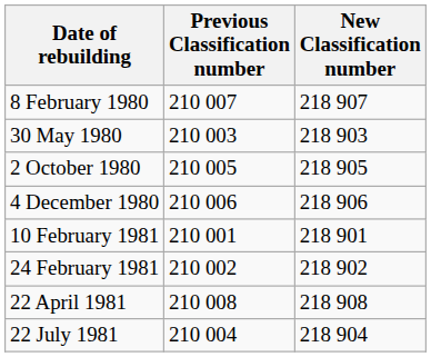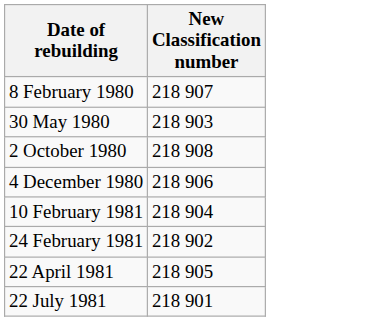 <table class=wikitable>
 <tr>
 <th>Date of<br>rebuilding</th>
-<th>Previous<br>Classification<br>number</th>
 <th>New<br>Classification<br>number</th>
 </tr>
 <tr>
 <td>8 February 1980</td>
-<td>210 007</td>
 <td>218 907</td>
 </tr>
 <tr>
 <td>30 May 1980</td>
-<td>210 003</td>
 <td>218 903</td>
 </tr>
 <tr>
 <td>2 October 1980</td>
-<td>210 005</td>
-<td>218 905</td>
+<td>218 908</td>
 </tr>
 <tr>
 <td>4 December 1980</td>
-<td>210 006</td>
 <td>218 906</td>
 </tr>
 <tr>
 <td>10 February 1981</td>
-<td>210 001</td>
-<td>218 901</td>
+<td>218 904</td>
 </tr>
 <tr>
 <td>24 February 1981</td>
-<td>210 002</td>
 <td>218 902</td>
 </tr>
 <tr>
 <td>22 April 1981</td>
-<td>210 008</td>
-<td>218 908</td>
+<td>218 905</td>
 </tr>
 <tr>
 <td>22 July 1981</td>
-<td>210 004</td>
-<td>218 904</td>
+<td>218 901</td>
 </tr>
 </table>
